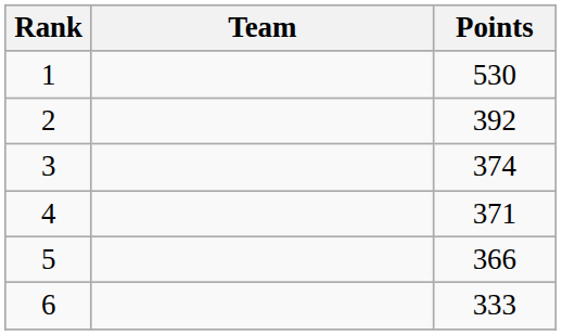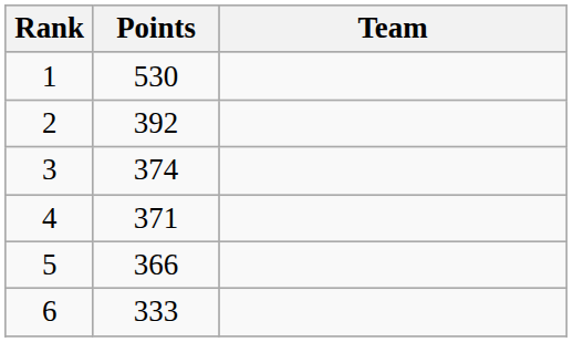 <table class="wikitable" style="text-align:center;">
 <tr>
 <th width=40>Rank</th>
+<th width=60>Points</th>
 <th width=180>Team</th>
-<th width=60>Points</th>
 </tr>
 <tr>
 <td>1</td>
+<td>530</td>
 <td align=left></td>
-<td>530</td>
 </tr>
 <tr>
 <td>2</td>
+<td>392</td>
 <td align=left></td>
-<td>392</td>
 </tr>
 <tr>
 <td>3</td>
+<td>374</td>
 <td align=left></td>
-<td>374</td>
 </tr>
 <tr>
 <td>4</td>
+<td>371</td>
 <td align=left></td>
-<td>371</td>
 </tr>
 <tr>
 <td>5</td>
+<td>366</td>
 <td align=left></td>
-<td>366</td>
 </tr>
 <tr>
 <td>6</td>
+<td>333</td>
 <td align=left></td>
-<td>333</td>
 </tr>
 </table>
